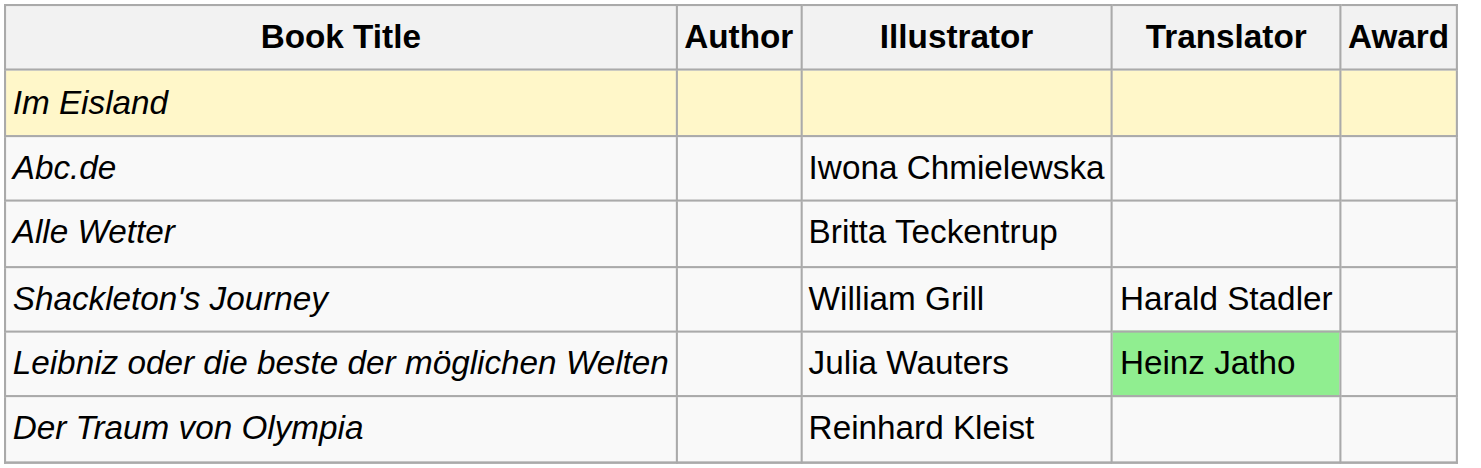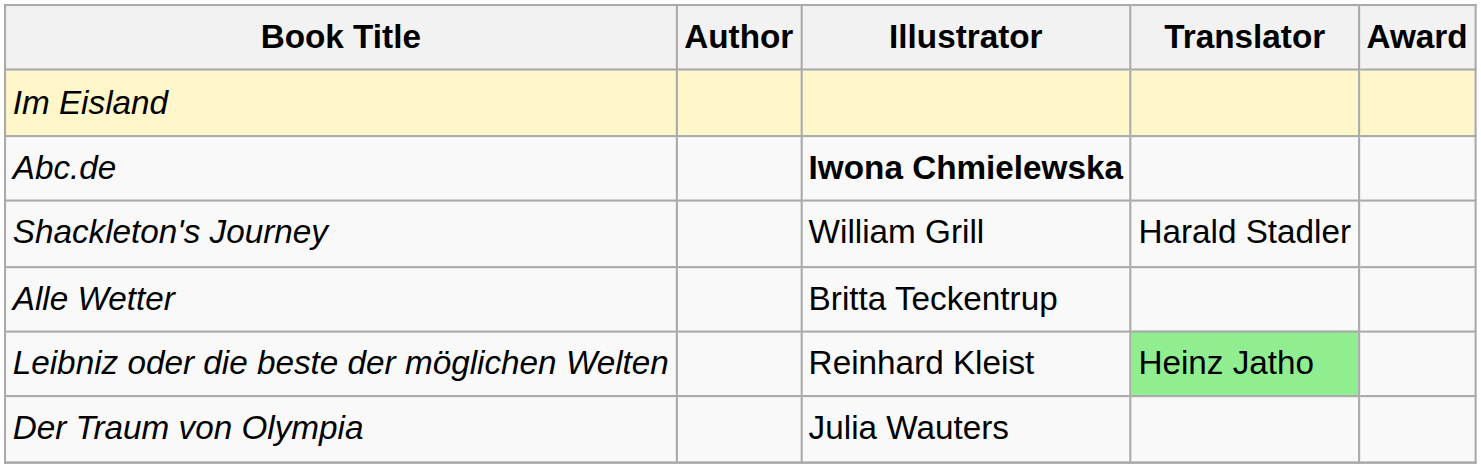 <table class="wikitable sortable mw-collapsible" style="font-size:1.00em; line-height:1.5em;">
 <tr>
 <th scope="col">Book Title</th>
 <th scope="col">Author</th>
 <th scope="col">Illustrator</th>
 <th scope="col">Translator</th>
 <th scope="col">Award</th>
 </tr>
 <tr style="background:#fff7c9">
 <td><em>Im Eisland</em></td>
 <td></td>
 <td></td>
 <td></td>
 <td></td>
 </tr>
 <tr>
 <td><em>Abc.de</em></td>
 <td></td>
-<td>Iwona Chmielewska</td>
-<td></td>
-<td></td>
-</tr>
-<tr>
-<td><em>Alle Wetter</em></td>
-<td></td>
-<td>Britta Teckentrup</td>
+<td><strong>Iwona Chmielewska</strong></td>
 <td></td>
 <td></td>
 </tr>
 <tr>
 <td><em>Shackleton's Journey</em></td>
 <td></td>
 <td>William Grill</td>
 <td>Harald Stadler</td>
 <td></td>
 </tr>
 <tr>
+<td><em>Alle Wetter</em></td>
+<td></td>
+<td>Britta Teckentrup</td>
+<td></td>
+<td></td>
+</tr>
+<tr>
 <td><em>Leibniz oder die beste der möglichen Welten</em></td>
 <td></td>
-<td>Julia Wauters</td>
+<td>Reinhard Kleist</td>
 <td style="background: lightgreen;">Heinz Jatho</td>
 <td></td>
 </tr>
 <tr>
 <td><em>Der Traum von Olympia</em></td>
 <td></td>
-<td>Reinhard Kleist</td>
+<td>Julia Wauters</td>
 <td></td>
 <td></td>
 </tr>
 <tr style="background:#fff7c9">
 </tr>
 </table>
